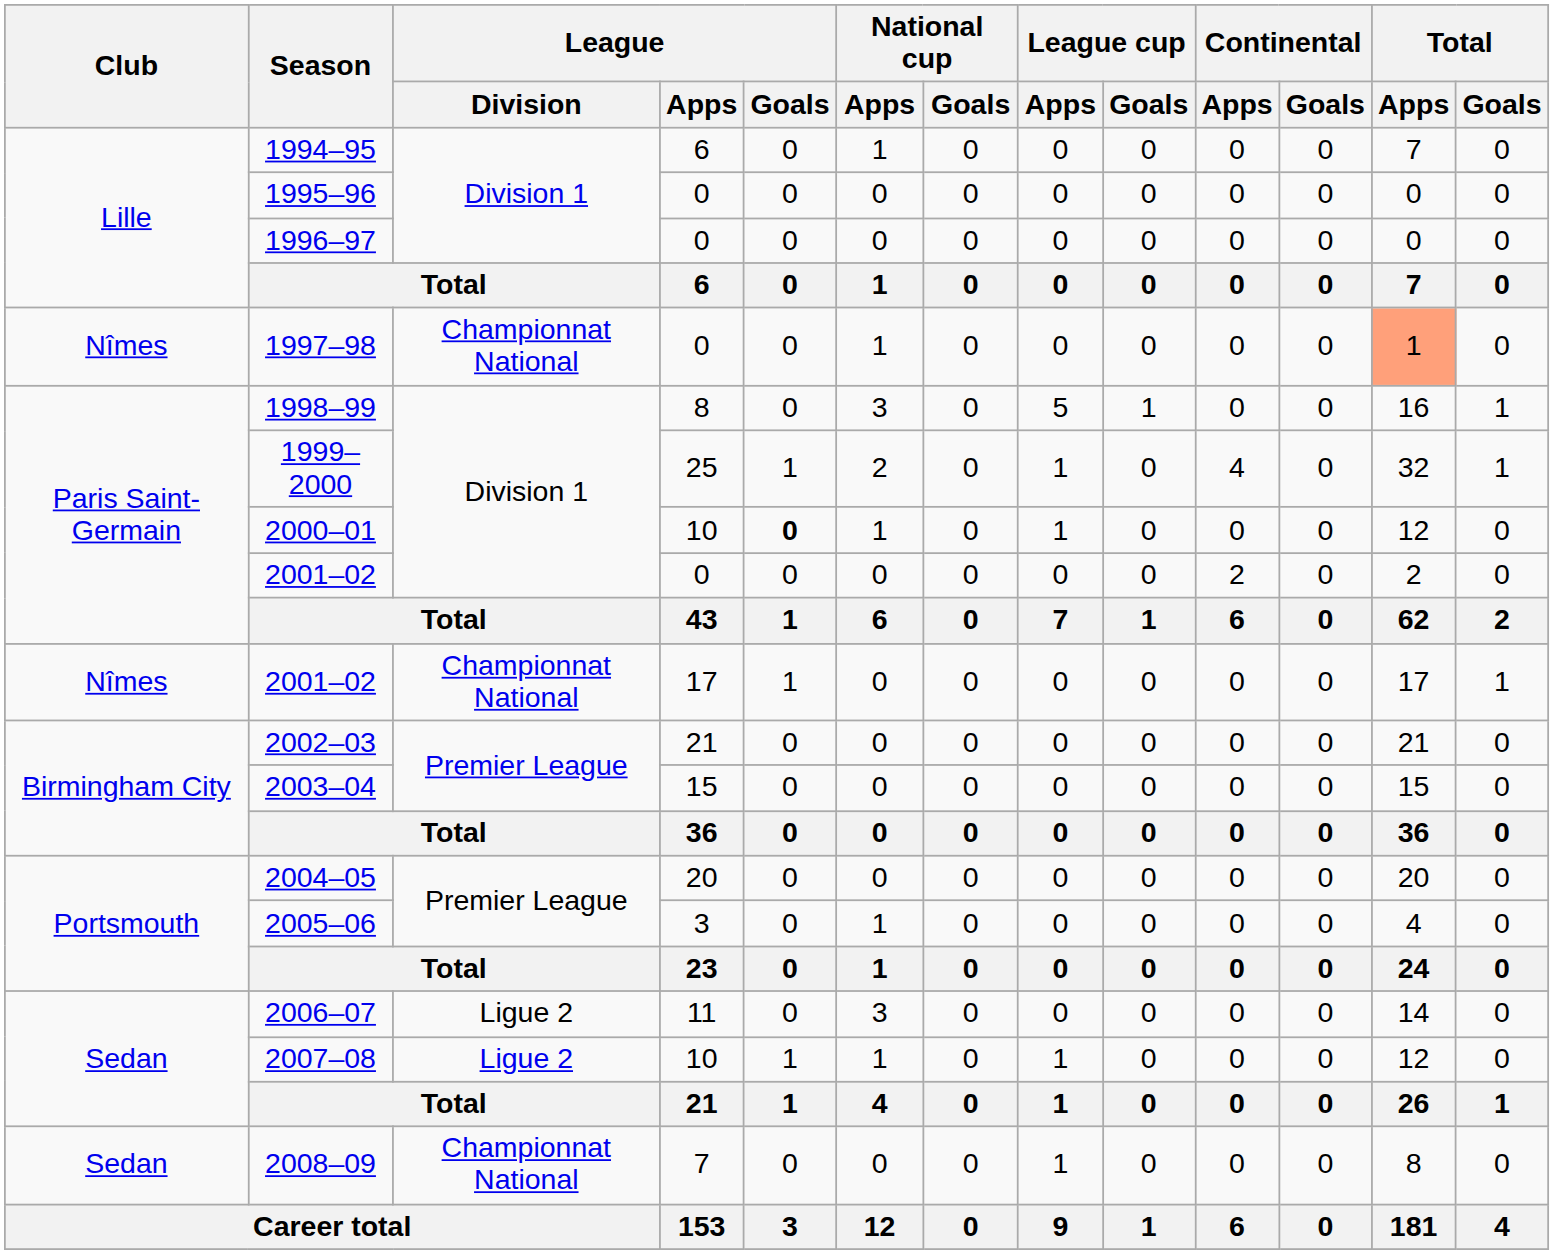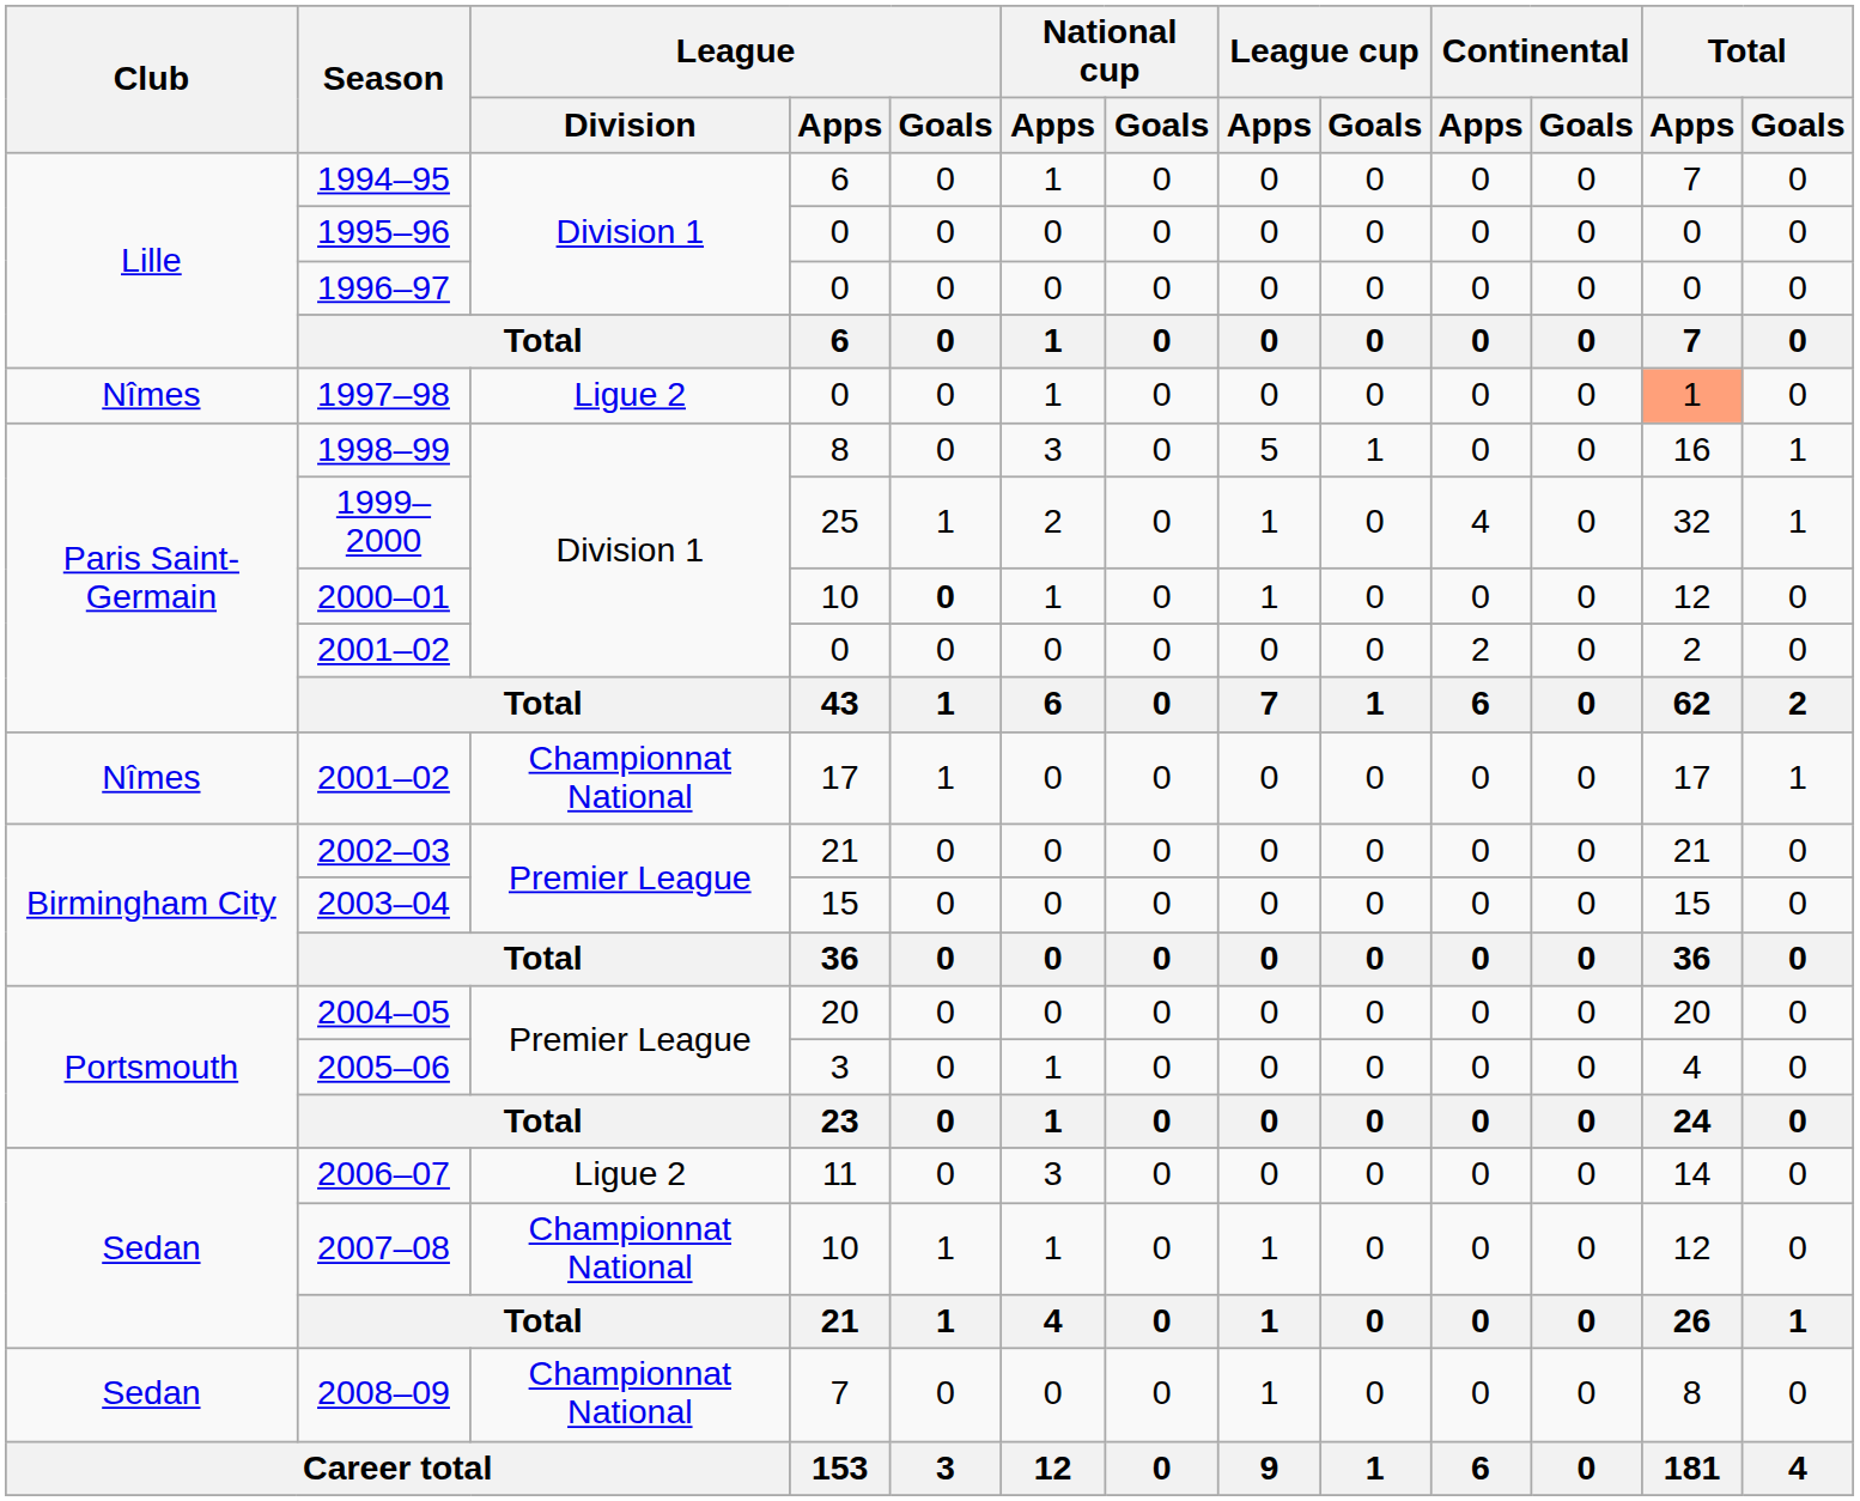 <table class="wikitable" style="text-align:center">
 <tr>
 <th rowspan="2">Club</th>
 <th rowspan="2">Season</th>
 <th colspan="3">League</th>
 <th colspan="2">National cup</th>
 <th colspan="2">League cup</th>
 <th colspan="2">Continental</th>
 <th colspan="2">Total</th>
 </tr>
 <tr>
 <th>Division</th>
 <th>Apps</th>
 <th>Goals</th>
 <th>Apps</th>
 <th>Goals</th>
 <th>Apps</th>
 <th>Goals</th>
 <th>Apps</th>
 <th>Goals</th>
 <th>Apps</th>
 <th>Goals</th>
 </tr>
 <tr>
 <td rowspan="4"><a href='#'>Lille</a></td>
 <td><a href='#'>1994–95</a></td>
 <td rowspan="3"><a href='#'>Division 1</a></td>
 <td>6</td>
 <td>0</td>
 <td>1</td>
 <td>0</td>
 <td>0</td>
 <td>0</td>
 <td>0</td>
 <td>0</td>
 <td>7</td>
 <td>0</td>
 </tr>
 <tr>
 <td><a href='#'>1995–96</a></td>
 <td>0</td>
 <td>0</td>
 <td>0</td>
 <td>0</td>
 <td>0</td>
 <td>0</td>
 <td>0</td>
 <td>0</td>
 <td>0</td>
 <td>0</td>
 </tr>
 <tr>
 <td><a href='#'>1996–97</a></td>
 <td>0</td>
 <td>0</td>
 <td>0</td>
 <td>0</td>
 <td>0</td>
 <td>0</td>
 <td>0</td>
 <td>0</td>
 <td>0</td>
 <td>0</td>
 </tr>
 <tr>
 <th colspan="2">Total</th>
 <th>6</th>
 <th>0</th>
 <th>1</th>
 <th>0</th>
 <th>0</th>
 <th>0</th>
 <th>0</th>
 <th>0</th>
 <th>7</th>
 <th>0</th>
 </tr>
 <tr>
 <td><a href='#'>Nîmes</a></td>
 <td><a href='#'>1997–98</a></td>
-<td><a href='#'>Championnat National</a></td>
+<td><a href='#'>Ligue 2</a></td>
 <td>0</td>
 <td>0</td>
 <td>1</td>
 <td>0</td>
 <td>0</td>
 <td>0</td>
 <td>0</td>
 <td>0</td>
 <td style="background: lightsalmon;">1</td>
 <td>0</td>
 </tr>
 <tr>
 <td rowspan="5"><a href='#'>Paris Saint-Germain</a></td>
 <td><a href='#'>1998–99</a></td>
 <td rowspan="4">Division 1</td>
 <td>8</td>
 <td>0</td>
 <td>3</td>
 <td>0</td>
 <td>5</td>
 <td>1</td>
 <td>0</td>
 <td>0</td>
 <td>16</td>
 <td>1</td>
 </tr>
 <tr>
 <td><a href='#'>1999–2000</a></td>
 <td>25</td>
 <td>1</td>
 <td>2</td>
 <td>0</td>
 <td>1</td>
 <td>0</td>
 <td>4</td>
 <td>0</td>
 <td>32</td>
 <td>1</td>
 </tr>
 <tr>
 <td><a href='#'>2000–01</a></td>
 <td>10</td>
 <td><strong>0</strong></td>
 <td>1</td>
 <td>0</td>
 <td>1</td>
 <td>0</td>
 <td>0</td>
 <td>0</td>
 <td>12</td>
 <td>0</td>
 </tr>
 <tr>
 <td><a href='#'>2001–02</a></td>
 <td>0</td>
 <td>0</td>
 <td>0</td>
 <td>0</td>
 <td>0</td>
 <td>0</td>
 <td>2</td>
 <td>0</td>
 <td>2</td>
 <td>0</td>
 </tr>
 <tr>
 <th colspan="2">Total</th>
 <th>43</th>
 <th>1</th>
 <th>6</th>
 <th>0</th>
 <th>7</th>
 <th>1</th>
 <th>6</th>
 <th>0</th>
 <th>62</th>
 <th>2</th>
 </tr>
 <tr>
 <td><a href='#'>Nîmes</a></td>
 <td><a href='#'>2001–02</a></td>
 <td><a href='#'>Championnat National</a></td>
 <td>17</td>
 <td>1</td>
 <td>0</td>
 <td>0</td>
 <td>0</td>
 <td>0</td>
 <td>0</td>
 <td>0</td>
 <td>17</td>
 <td>1</td>
 </tr>
 <tr>
 <td rowspan="3"><a href='#'>Birmingham City</a></td>
 <td><a href='#'>2002–03</a></td>
 <td rowspan="2"><a href='#'>Premier League</a></td>
 <td>21</td>
 <td>0</td>
 <td>0</td>
 <td>0</td>
 <td>0</td>
 <td>0</td>
 <td>0</td>
 <td>0</td>
 <td>21</td>
 <td>0</td>
 </tr>
 <tr>
 <td><a href='#'>2003–04</a></td>
 <td>15</td>
 <td>0</td>
 <td>0</td>
 <td>0</td>
 <td>0</td>
 <td>0</td>
 <td>0</td>
 <td>0</td>
 <td>15</td>
 <td>0</td>
 </tr>
 <tr>
 <th colspan="2">Total</th>
 <th>36</th>
 <th>0</th>
 <th>0</th>
 <th>0</th>
 <th>0</th>
 <th>0</th>
 <th>0</th>
 <th>0</th>
 <th>36</th>
 <th>0</th>
 </tr>
 <tr>
 <td rowspan="3"><a href='#'>Portsmouth</a></td>
 <td><a href='#'>2004–05</a></td>
 <td rowspan="2">Premier League</td>
 <td>20</td>
 <td>0</td>
 <td>0</td>
 <td>0</td>
 <td>0</td>
 <td>0</td>
 <td>0</td>
 <td>0</td>
 <td>20</td>
 <td>0</td>
 </tr>
 <tr>
 <td><a href='#'>2005–06</a></td>
 <td>3</td>
 <td>0</td>
 <td>1</td>
 <td>0</td>
 <td>0</td>
 <td>0</td>
 <td>0</td>
 <td>0</td>
 <td>4</td>
 <td>0</td>
 </tr>
 <tr>
 <th colspan="2">Total</th>
 <th>23</th>
 <th>0</th>
 <th>1</th>
 <th>0</th>
 <th>0</th>
 <th>0</th>
 <th>0</th>
 <th>0</th>
 <th>24</th>
 <th>0</th>
 </tr>
 <tr>
 <td rowspan="3"><a href='#'>Sedan</a></td>
 <td><a href='#'>2006–07</a></td>
 <td>Ligue 2</td>
 <td>11</td>
 <td>0</td>
 <td>3</td>
 <td>0</td>
 <td>0</td>
 <td>0</td>
 <td>0</td>
 <td>0</td>
 <td>14</td>
 <td>0</td>
 </tr>
 <tr>
 <td><a href='#'>2007–08</a></td>
-<td><a href='#'>Ligue 2</a></td>
+<td><a href='#'>Championnat National</a></td>
 <td>10</td>
 <td>1</td>
 <td>1</td>
 <td>0</td>
 <td>1</td>
 <td>0</td>
 <td>0</td>
 <td>0</td>
 <td>12</td>
 <td>0</td>
 </tr>
 <tr>
 <th colspan="2">Total</th>
 <th>21</th>
 <th>1</th>
 <th>4</th>
 <th>0</th>
 <th>1</th>
 <th>0</th>
 <th>0</th>
 <th>0</th>
 <th>26</th>
 <th>1</th>
 </tr>
 <tr>
 <td><a href='#'>Sedan</a></td>
 <td><a href='#'>2008–09</a></td>
 <td><a href='#'>Championnat National</a></td>
 <td>7</td>
 <td>0</td>
 <td>0</td>
 <td>0</td>
 <td>1</td>
 <td>0</td>
 <td>0</td>
 <td>0</td>
 <td>8</td>
 <td>0</td>
 </tr>
 <tr>
 <th colspan="3">Career total</th>
 <th>153</th>
 <th>3</th>
 <th>12</th>
 <th>0</th>
 <th>9</th>
 <th>1</th>
 <th>6</th>
 <th>0</th>
 <th>181</th>
 <th>4</th>
 </tr>
 </table>
